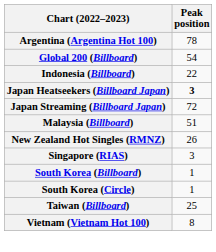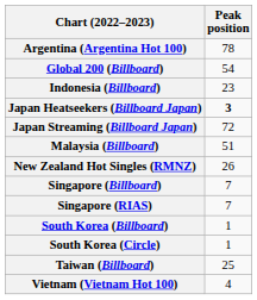 <table class="wikitable sortable plainrowheaders" style="text-align:center">
 <tr>
 <th scope="col">Chart (2022–2023)</th>
 <th scope="col">Peak<br>position</th>
 </tr>
 <tr>
 <th scope="row">Argentina (<a href='#'>Argentina Hot 100</a>)</th>
 <td>78</td>
 </tr>
 <tr>
 <th scope="row"><a href='#'>Global 200</a> (<em><a href='#'>Billboard</a></em>)</th>
 <td>54</td>
 </tr>
 <tr>
 <th scope="row">Indonesia (<em><a href='#'>Billboard</a></em>)</th>
-<td>22</td>
+<td>23</td>
 </tr>
 <tr>
 <th scope="row">Japan Heatseekers (<em><a href='#'>Billboard Japan</a></em>)</th>
 <td><strong>3</strong></td>
 </tr>
 <tr>
 <th scope="row">Japan Streaming (<em><a href='#'>Billboard Japan</a></em>)</th>
 <td>72</td>
 </tr>
 <tr>
 <th scope="row">Malaysia (<em><a href='#'>Billboard</a></em>)</th>
 <td>51</td>
 </tr>
 <tr>
 <th scope="row">New Zealand Hot Singles (<a href='#'>RMNZ</a>)</th>
 <td>26</td>
 </tr>
 <tr>
+<th scope="row">Singapore (<em><a href='#'>Billboard</a></em>)</th>
+<td>7</td>
+</tr>
+<tr>
 <th scope="row">Singapore (<a href='#'>RIAS</a>)</th>
-<td>3</td>
+<td>7</td>
 </tr>
 <tr>
 <th scope="row"><a href='#'>South Korea</a> (<em><a href='#'>Billboard</a></em>)</th>
 <td>1</td>
 </tr>
 <tr>
 <th scope="row">South Korea (<a href='#'>Circle</a>)</th>
 <td>1</td>
 </tr>
 <tr>
 <th scope="row">Taiwan (<em><a href='#'>Billboard</a></em>)</th>
 <td>25</td>
 </tr>
 <tr>
 <th scope="row">Vietnam (<a href='#'>Vietnam Hot 100</a>)</th>
-<td>8</td>
+<td>4</td>
 </tr>
 </table>
